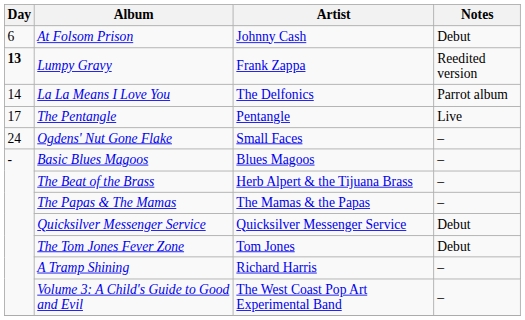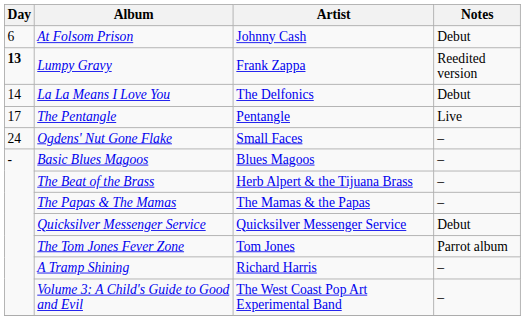 <table class="wikitable">
 <tr>
 <th>Day</th>
 <th>Album</th>
 <th>Artist</th>
 <th>Notes</th>
 </tr>
 <tr>
 <td rowspan="1" valign="top">6</td>
 <td><em><a href='#'>At Folsom Prison</a></em></td>
 <td><a href='#'>Johnny Cash</a></td>
 <td>Debut</td>
 </tr>
 <tr>
 <td rowspan="1" valign="top"><strong>13</strong></td>
 <td><em><a href='#'>Lumpy Gravy</a></em></td>
 <td><a href='#'>Frank Zappa</a></td>
 <td>Reedited version</td>
 </tr>
 <tr>
 <td rowspan="1" valign="top">14</td>
 <td><em><a href='#'>La La Means I Love You</a></em></td>
 <td><a href='#'>The Delfonics</a></td>
-<td>Parrot album</td>
+<td>Debut</td>
 </tr>
 <tr>
 <td rowspan="1" valign="top">17</td>
 <td><em><a href='#'>The Pentangle</a></em></td>
 <td><a href='#'>Pentangle</a></td>
 <td>Live</td>
 </tr>
 <tr>
 <td rowspan="1" valign="top">24</td>
 <td><em><a href='#'>Ogdens' Nut Gone Flake</a></em></td>
 <td><a href='#'>Small Faces</a></td>
 <td>–</td>
 </tr>
 <tr>
 <td rowspan="7" valign="top">-</td>
 <td><em><a href='#'>Basic Blues Magoos</a></em></td>
 <td><a href='#'>Blues Magoos</a></td>
 <td>–</td>
 </tr>
 <tr>
 <td><em><a href='#'>The Beat of the Brass</a></em></td>
 <td><a href='#'>Herb Alpert & the Tijuana Brass</a></td>
 <td>–</td>
 </tr>
 <tr>
 <td><em><a href='#'>The Papas & The Mamas</a></em></td>
 <td><a href='#'>The Mamas & the Papas</a></td>
 <td>–</td>
 </tr>
 <tr>
 <td><em><a href='#'>Quicksilver Messenger Service</a></em></td>
 <td><a href='#'>Quicksilver Messenger Service</a></td>
 <td>Debut</td>
 </tr>
 <tr>
 <td><em><a href='#'>The Tom Jones Fever Zone</a></em></td>
 <td><a href='#'>Tom Jones</a></td>
-<td>Debut</td>
+<td>Parrot album</td>
 </tr>
 <tr>
 <td><em><a href='#'>A Tramp Shining</a></em></td>
 <td><a href='#'>Richard Harris</a></td>
 <td>–</td>
 </tr>
 <tr>
 <td><em><a href='#'>Volume 3: A Child's Guide to Good and Evil</a></em></td>
 <td><a href='#'>The West Coast Pop Art Experimental Band</a></td>
 <td>–</td>
 </tr>
 <tr>
 </tr>
 </table>
